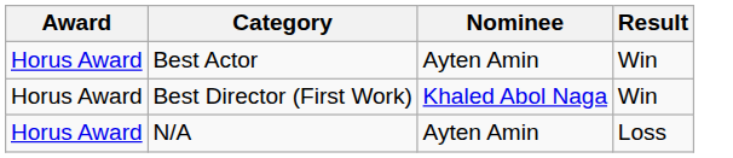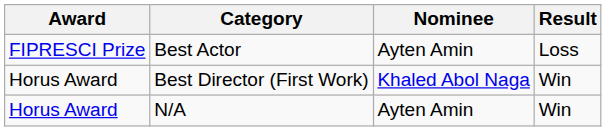 <table class="wikitable">
 <tr>
 <th>Award</th>
 <th>Category</th>
 <th>Nominee</th>
 <th>Result</th>
 </tr>
 <tr>
-<td><a href='#'>Horus Award</a></td>
+<td><a href='#'>FIPRESCI Prize</a></td>
 <td>Best Actor</td>
 <td>Ayten Amin</td>
-<td>Win</td>
+<td>Loss</td>
 </tr>
 <tr>
 <td>Horus Award</td>
 <td>Best Director (First Work)</td>
 <td><a href='#'>Khaled Abol Naga</a></td>
 <td>Win</td>
 </tr>
 <tr>
 <td><a href='#'>Horus Award</a></td>
 <td>N/A</td>
 <td>Ayten Amin</td>
-<td>Loss</td>
+<td>Win</td>
 </tr>
 </table>
